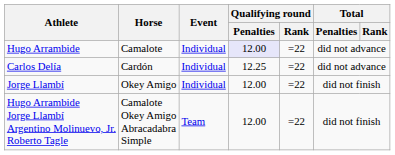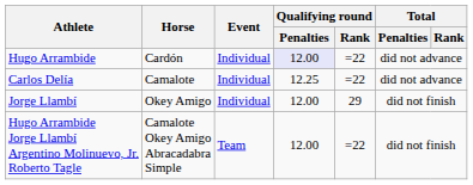 <table class=wikitable style="font-size:90%">
 <tr>
 <th rowspan="2">Athlete</th>
 <th rowspan="2">Horse</th>
 <th rowspan="2">Event</th>
 <th colspan="2">Qualifying round</th>
 <th colspan="2">Total</th>
 </tr>
 <tr>
 <th>Penalties</th>
 <th>Rank</th>
 <th>Penalties</th>
 <th>Rank</th>
 </tr>
 <tr>
 <td><a href='#'>Hugo Arrambide</a></td>
-<td>Camalote</td>
+<td>Cardón</td>
 <td><a href='#'>Individual</a></td>
 <td align="center" style="background: lavender;">12.00</td>
 <td align="center">=22</td>
 <td align="center" colspan=2>did not advance</td>
 </tr>
 <tr>
 <td><a href='#'>Carlos Delía</a></td>
-<td>Cardón</td>
+<td>Camalote</td>
 <td><a href='#'>Individual</a></td>
 <td align="center">12.25</td>
 <td align="center">=22</td>
 <td align="center" colspan=2>did not advance</td>
 </tr>
 <tr>
 <td><a href='#'>Jorge Llambí</a></td>
 <td>Okey Amigo</td>
 <td><a href='#'>Individual</a></td>
 <td align="center">12.00</td>
-<td align="center">=22</td>
+<td align="center">29</td>
 <td align="center" colspan=2>did not finish</td>
 </tr>
 <tr>
 <td><a href='#'>Hugo Arrambide</a><br><a href='#'>Jorge Llambí</a><br><a href='#'>Argentino Molinuevo, Jr.</a><br><a href='#'>Roberto Tagle</a></td>
 <td>Camalote<br>Okey Amigo<br>Abracadabra<br>Simple</td>
 <td><a href='#'>Team</a></td>
 <td align="center">12.00</td>
 <td align="center">=22</td>
 <td align="center" colspan=2>did not finish</td>
 </tr>
 </table>
